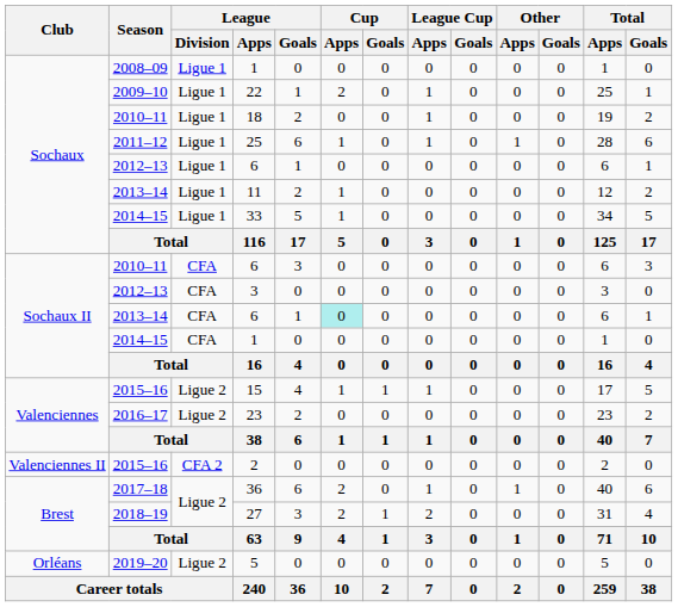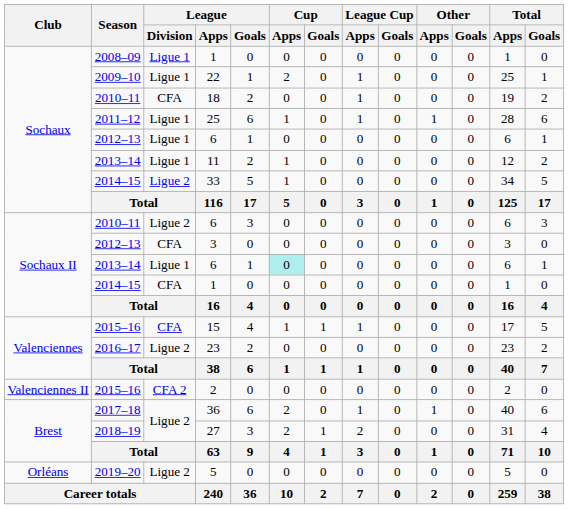 <table class="wikitable" style="text-align: center">
 <tr>
 <th rowspan="2">Club</th>
 <th rowspan="2">Season</th>
 <th colspan="3">League</th>
 <th colspan="2">Cup</th>
 <th colspan="2">League Cup</th>
 <th colspan="2">Other</th>
 <th colspan="2">Total</th>
 </tr>
 <tr>
 <th>Division</th>
 <th>Apps</th>
 <th>Goals</th>
 <th>Apps</th>
 <th>Goals</th>
 <th>Apps</th>
 <th>Goals</th>
 <th>Apps</th>
 <th>Goals</th>
 <th>Apps</th>
 <th>Goals</th>
 </tr>
 <tr>
 <td rowspan="8"><a href='#'>Sochaux</a></td>
 <td><a href='#'>2008–09</a></td>
 <td><a href='#'>Ligue 1</a></td>
 <td>1</td>
 <td>0</td>
 <td>0</td>
 <td>0</td>
 <td>0</td>
 <td>0</td>
 <td>0</td>
 <td>0</td>
 <td>1</td>
 <td>0</td>
 </tr>
 <tr>
 <td><a href='#'>2009–10</a></td>
 <td>Ligue 1</td>
 <td>22</td>
 <td>1</td>
 <td>2</td>
 <td>0</td>
 <td>1</td>
 <td>0</td>
 <td>0</td>
 <td>0</td>
 <td>25</td>
 <td>1</td>
 </tr>
 <tr>
 <td><a href='#'>2010–11</a></td>
-<td>Ligue 1</td>
+<td>CFA</td>
 <td>18</td>
 <td>2</td>
 <td>0</td>
 <td>0</td>
 <td>1</td>
 <td>0</td>
 <td>0</td>
 <td>0</td>
 <td>19</td>
 <td>2</td>
 </tr>
 <tr>
 <td><a href='#'>2011–12</a></td>
 <td>Ligue 1</td>
 <td>25</td>
 <td>6</td>
 <td>1</td>
 <td>0</td>
 <td>1</td>
 <td>0</td>
 <td>1</td>
 <td>0</td>
 <td>28</td>
 <td>6</td>
 </tr>
 <tr>
 <td><a href='#'>2012–13</a></td>
 <td>Ligue 1</td>
 <td>6</td>
 <td>1</td>
 <td>0</td>
 <td>0</td>
 <td>0</td>
 <td>0</td>
 <td>0</td>
 <td>0</td>
 <td>6</td>
 <td>1</td>
 </tr>
 <tr>
 <td><a href='#'>2013–14</a></td>
 <td>Ligue 1</td>
 <td>11</td>
 <td>2</td>
 <td>1</td>
 <td>0</td>
 <td>0</td>
 <td>0</td>
 <td>0</td>
 <td>0</td>
 <td>12</td>
 <td>2</td>
 </tr>
 <tr>
 <td><a href='#'>2014–15</a></td>
-<td>Ligue 1</td>
+<td><a href='#'>Ligue 2</a></td>
 <td>33</td>
 <td>5</td>
 <td>1</td>
 <td>0</td>
 <td>0</td>
 <td>0</td>
 <td>0</td>
 <td>0</td>
 <td>34</td>
 <td>5</td>
 </tr>
 <tr>
 <th colspan="2">Total</th>
 <th>116</th>
 <th>17</th>
 <th>5</th>
 <th>0</th>
 <th>3</th>
 <th>0</th>
 <th>1</th>
 <th>0</th>
 <th>125</th>
 <th>17</th>
 </tr>
 <tr>
 <td rowspan="5"><a href='#'>Sochaux II</a></td>
 <td><a href='#'>2010–11</a></td>
-<td><a href='#'>CFA</a></td>
+<td>Ligue 2</td>
 <td>6</td>
 <td>3</td>
 <td>0</td>
 <td>0</td>
 <td>0</td>
 <td>0</td>
 <td>0</td>
 <td>0</td>
 <td>6</td>
 <td>3</td>
 </tr>
 <tr>
 <td><a href='#'>2012–13</a></td>
 <td>CFA</td>
 <td>3</td>
 <td>0</td>
 <td>0</td>
 <td>0</td>
 <td>0</td>
 <td>0</td>
 <td>0</td>
 <td>0</td>
 <td>3</td>
 <td>0</td>
 </tr>
 <tr>
 <td><a href='#'>2013–14</a></td>
-<td>CFA</td>
+<td>Ligue 1</td>
 <td>6</td>
 <td>1</td>
 <td style="background: paleturquoise;">0</td>
 <td>0</td>
 <td>0</td>
 <td>0</td>
 <td>0</td>
 <td>0</td>
 <td>6</td>
 <td>1</td>
 </tr>
 <tr>
 <td><a href='#'>2014–15</a></td>
 <td>CFA</td>
 <td>1</td>
 <td>0</td>
 <td>0</td>
 <td>0</td>
 <td>0</td>
 <td>0</td>
 <td>0</td>
 <td>0</td>
 <td>1</td>
 <td>0</td>
 </tr>
 <tr>
 <th colspan="2">Total</th>
 <th>16</th>
 <th>4</th>
 <th>0</th>
 <th>0</th>
 <th>0</th>
 <th>0</th>
 <th>0</th>
 <th>0</th>
 <th>16</th>
 <th>4</th>
 </tr>
 <tr>
 <td rowspan="3"><a href='#'>Valenciennes</a></td>
 <td><a href='#'>2015–16</a></td>
-<td>Ligue 2</td>
+<td><a href='#'>CFA</a></td>
 <td>15</td>
 <td>4</td>
 <td>1</td>
 <td>1</td>
 <td>1</td>
 <td>0</td>
 <td>0</td>
 <td>0</td>
 <td>17</td>
 <td>5</td>
 </tr>
 <tr>
 <td><a href='#'>2016–17</a></td>
 <td>Ligue 2</td>
 <td>23</td>
 <td>2</td>
 <td>0</td>
 <td>0</td>
 <td>0</td>
 <td>0</td>
 <td>0</td>
 <td>0</td>
 <td>23</td>
 <td>2</td>
 </tr>
 <tr>
 <th colspan="2">Total</th>
 <th>38</th>
 <th>6</th>
 <th>1</th>
 <th>1</th>
 <th>1</th>
 <th>0</th>
 <th>0</th>
 <th>0</th>
 <th>40</th>
 <th>7</th>
 </tr>
 <tr>
 <td><a href='#'>Valenciennes II</a></td>
 <td><a href='#'>2015–16</a></td>
 <td><a href='#'>CFA 2</a></td>
 <td>2</td>
 <td>0</td>
 <td>0</td>
 <td>0</td>
 <td>0</td>
 <td>0</td>
 <td>0</td>
 <td>0</td>
 <td>2</td>
 <td>0</td>
 </tr>
 <tr>
 <td rowspan="3"><a href='#'>Brest</a></td>
 <td><a href='#'>2017–18</a></td>
 <td rowspan="2">Ligue 2</td>
 <td>36</td>
 <td>6</td>
 <td>2</td>
 <td>0</td>
 <td>1</td>
 <td>0</td>
 <td>1</td>
 <td>0</td>
 <td>40</td>
 <td>6</td>
 </tr>
 <tr>
 <td><a href='#'>2018–19</a></td>
 <td>27</td>
 <td>3</td>
 <td>2</td>
 <td>1</td>
 <td>2</td>
 <td>0</td>
 <td>0</td>
 <td>0</td>
 <td>31</td>
 <td>4</td>
 </tr>
 <tr>
 <th colspan="2">Total</th>
 <th>63</th>
 <th>9</th>
 <th>4</th>
 <th>1</th>
 <th>3</th>
 <th>0</th>
 <th>1</th>
 <th>0</th>
 <th>71</th>
 <th>10</th>
 </tr>
 <tr>
 <td><a href='#'>Orléans</a></td>
 <td><a href='#'>2019–20</a></td>
 <td>Ligue 2</td>
 <td>5</td>
 <td>0</td>
 <td>0</td>
 <td>0</td>
 <td>0</td>
 <td>0</td>
 <td>0</td>
 <td>0</td>
 <td>5</td>
 <td>0</td>
 </tr>
 <tr>
 <th colspan="3">Career totals</th>
 <th>240</th>
 <th>36</th>
 <th>10</th>
 <th>2</th>
 <th>7</th>
 <th>0</th>
 <th>2</th>
 <th>0</th>
 <th>259</th>
 <th>38</th>
 </tr>
 </table>
